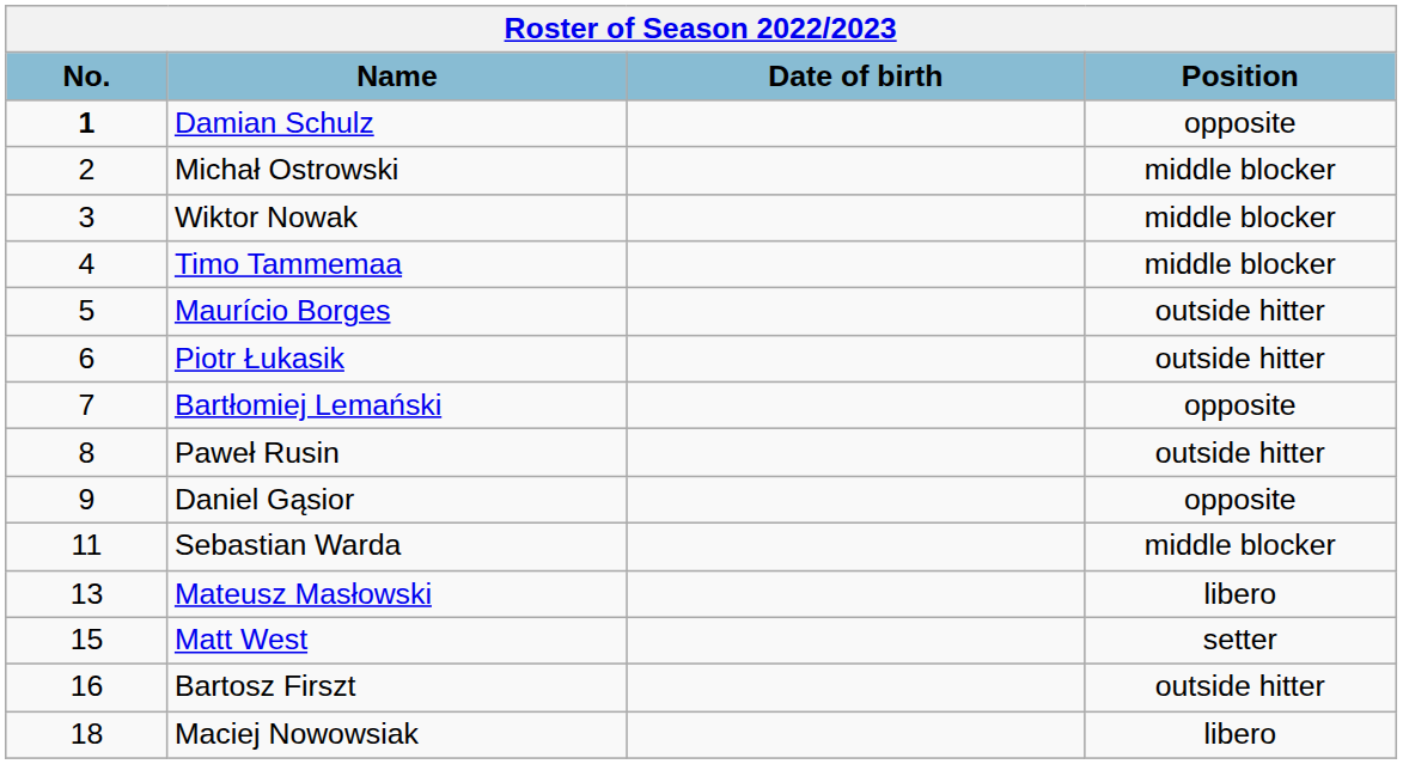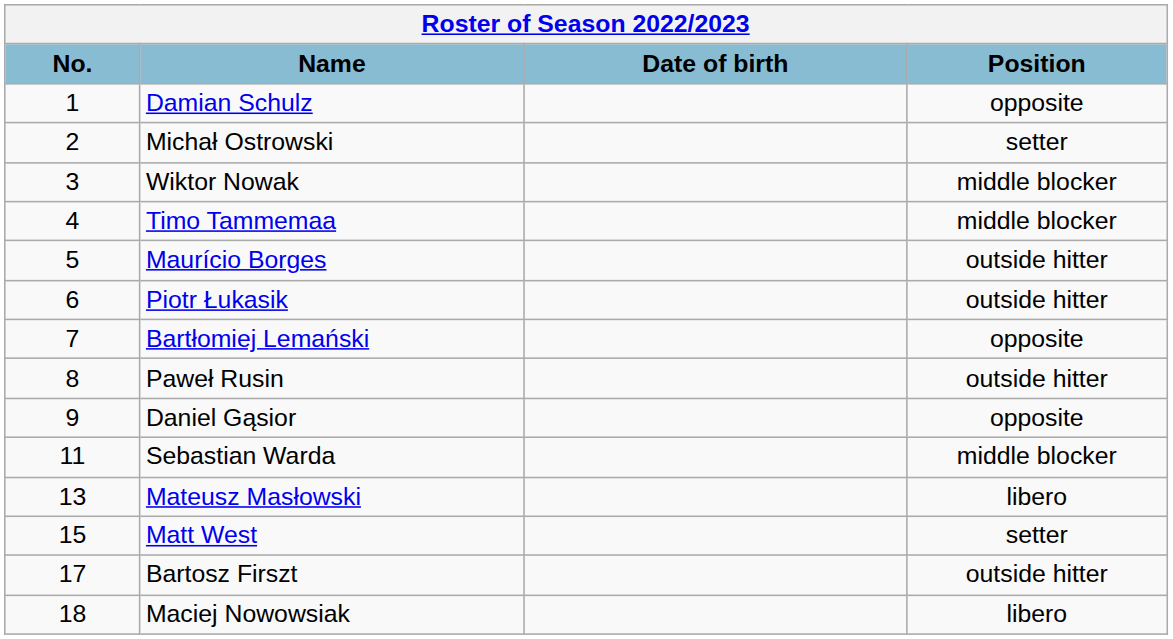 <table class="wikitable collapsible collapsed" style="font-size:100%; text-align:center;">
 <tr>
 <th colspan=5 style="width:30em"><a href='#'>Roster of Season 2022/2023</a></th>
 </tr>
 <tr>
 <th style="color:#000000; background-color:#88BCD3; width:5em">No.</th>
 <th style="color:#000000; background-color:#88BCD3; width:15em">Name</th>
 <th style="color:#000000; background-color:#88BCD3; width:15em">Date of birth</th>
 <th style="color:#000000; background-color:#88BCD3; width:10em">Position</th>
 </tr>
 <tr>
-<td><strong>1</strong></td>
+<td>1</td>
 <td align=left> <a href='#'>Damian Schulz</a></td>
 <td align=right></td>
 <td>opposite</td>
 </tr>
 <tr>
 <td>2</td>
 <td align=left> Michał Ostrowski</td>
 <td align=right></td>
-<td>middle blocker</td>
+<td>setter</td>
 </tr>
 <tr>
 <td>3</td>
 <td align=left> Wiktor Nowak</td>
 <td align=right></td>
 <td>middle blocker</td>
 </tr>
 <tr>
 <td>4</td>
 <td align=left> <a href='#'>Timo Tammemaa</a></td>
 <td align=right></td>
 <td>middle blocker</td>
 </tr>
 <tr>
 <td>5</td>
 <td align=left> <a href='#'>Maurício Borges</a></td>
 <td align=right></td>
 <td>outside hitter</td>
 </tr>
 <tr>
 <td>6</td>
 <td align=left> <a href='#'>Piotr Łukasik</a></td>
 <td align=right></td>
 <td>outside hitter</td>
 </tr>
 <tr>
 <td>7</td>
 <td align=left> <a href='#'>Bartłomiej Lemański</a></td>
 <td align=right></td>
 <td>opposite</td>
 </tr>
 <tr>
 <td>8</td>
 <td align=left> Paweł Rusin</td>
 <td align=right></td>
 <td>outside hitter</td>
 </tr>
 <tr>
 <td>9</td>
 <td align=left> Daniel Gąsior</td>
 <td align=right></td>
 <td>opposite</td>
 </tr>
 <tr>
 <td>11</td>
 <td align=left> Sebastian Warda</td>
 <td align=right></td>
 <td>middle blocker</td>
 </tr>
 <tr>
 <td>13</td>
 <td align=left> <a href='#'>Mateusz Masłowski</a></td>
 <td align=right></td>
 <td>libero</td>
 </tr>
 <tr>
 <td>15</td>
 <td align=left> <a href='#'>Matt West</a></td>
 <td align=right></td>
 <td>setter</td>
 </tr>
 <tr>
-<td>16</td>
+<td>17</td>
 <td align=left> Bartosz Firszt</td>
 <td align=right></td>
 <td>outside hitter</td>
 </tr>
 <tr>
 <td>18</td>
 <td align=left> Maciej Nowowsiak</td>
 <td align=right></td>
 <td>libero</td>
 </tr>
 </table>
